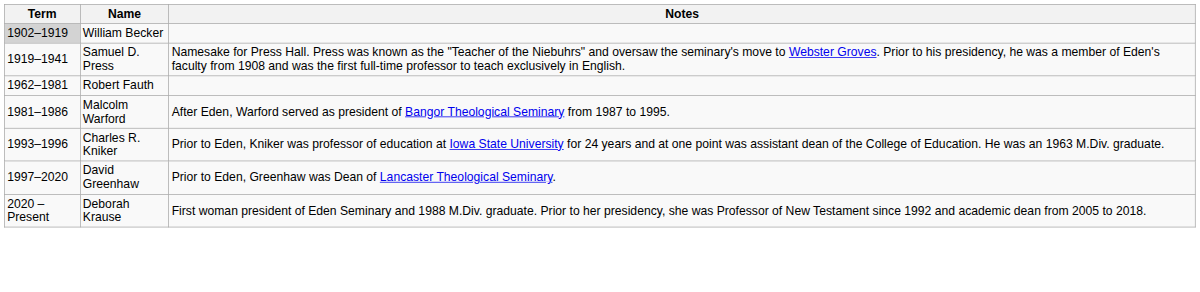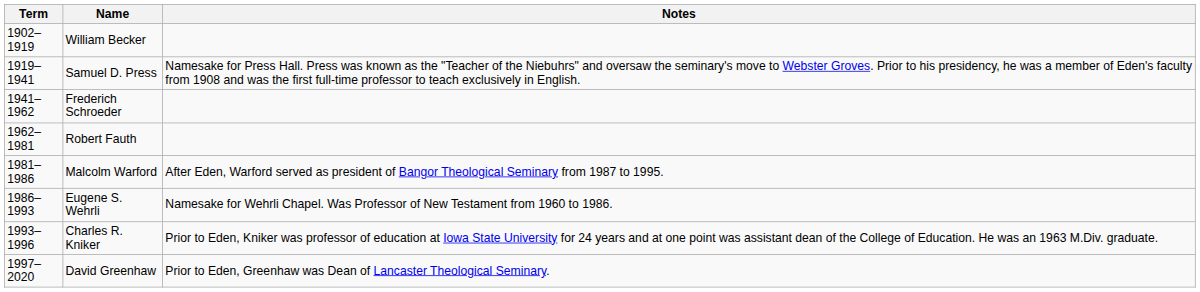 <table class="wikitable">
 <tr>
 <th>Term</th>
 <th>Name</th>
 <th>Notes</th>
 </tr>
 <tr>
-<td style="background: lightgrey;">1902–1919</td>
+<td>1902–1919</td>
 <td>William Becker</td>
 <td></td>
 </tr>
 <tr>
 <td>1919–1941</td>
 <td>Samuel D. Press</td>
 <td>Namesake for Press Hall. Press was known as the "Teacher of the Niebuhrs" and oversaw the seminary's move to <a href='#'>Webster Groves</a>. Prior to his presidency, he was a member of Eden's faculty from 1908 and was the first full-time professor to teach exclusively in English.</td>
+</tr>
+<tr>
+<td>1941–1962</td>
+<td>Frederich Schroeder</td>
+<td></td>
 </tr>
 <tr>
 <td>1962–1981</td>
 <td>Robert Fauth</td>
 <td></td>
 </tr>
 <tr>
 <td>1981–1986</td>
 <td>Malcolm Warford</td>
 <td>After Eden, Warford served as president of <a href='#'>Bangor Theological Seminary</a> from 1987 to 1995.</td>
 </tr>
 <tr>
+<td>1986–1993</td>
+<td>Eugene S. Wehrli</td>
+<td>Namesake for Wehrli Chapel. Was Professor of New Testament from 1960 to 1986.</td>
+</tr>
+<tr>
 <td>1993–1996</td>
 <td>Charles R. Kniker</td>
 <td>Prior to Eden, Kniker was professor of education at <a href='#'>Iowa State University</a> for 24 years and at one point was assistant dean of the College of Education. He was an 1963 M.Div. graduate.</td>
 </tr>
 <tr>
 <td>1997–2020</td>
 <td>David Greenhaw</td>
 <td>Prior to Eden, Greenhaw was Dean of <a href='#'>Lancaster Theological Seminary</a>.</td>
 </tr>
-<tr>
-<td>2020 – Present</td>
-<td>Deborah Krause</td>
-<td>First woman president of Eden Seminary and 1988 M.Div. graduate. Prior to her presidency, she was Professor of New Testament since 1992 and academic dean from 2005 to 2018.</td>
-</tr>
 </table>
